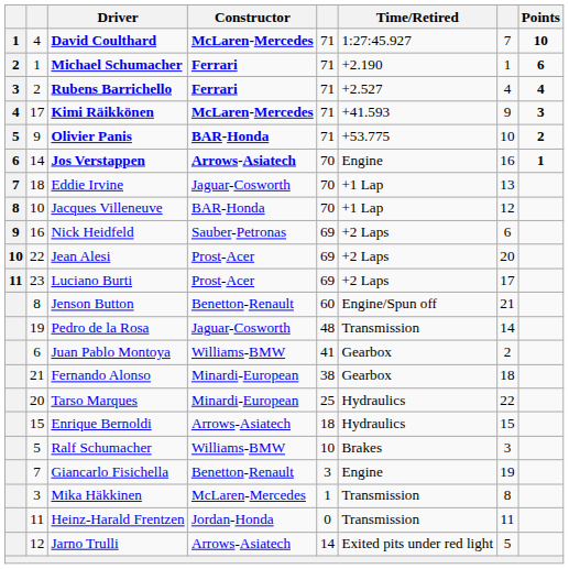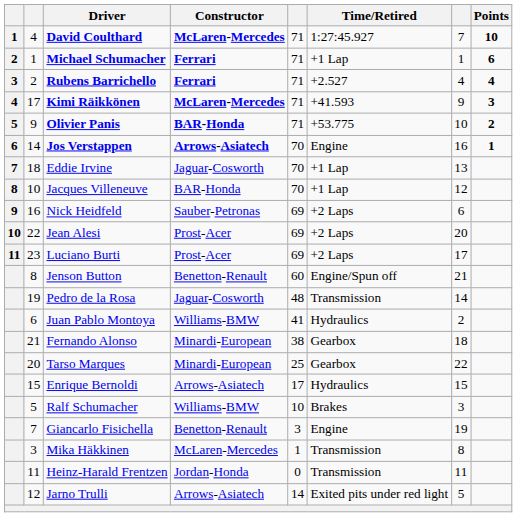 <table class="wikitable sortable" style="font-size: 85%;">
 <tr>
 <th scope="col"></th>
 <th scope="col"></th>
 <th scope="col">Driver</th>
 <th scope="col">Constructor</th>
 <th scope="col" class="unsortable"></th>
 <th scope="col" class="unsortable">Time/Retired</th>
 <th scope="col"></th>
 <th scope="col">Points</th>
 </tr>
 <tr>
 <th scope="row">1</th>
 <td align="center">4</td>
 <td data-sort-value="COU"> <strong><a href='#'>David Coulthard</a></strong></td>
 <td><strong><a href='#'>McLaren</a>-<a href='#'>Mercedes</a></strong></td>
 <td align="center">71</td>
 <td>1:27:45.927</td>
 <td align="center">7</td>
 <td align="center"><strong>10</strong></td>
 </tr>
 <tr>
 <th scope="row">2</th>
 <td align="center">1</td>
 <td data-sort-value="SCHM"> <strong><a href='#'>Michael Schumacher</a></strong></td>
 <td><strong><a href='#'>Ferrari</a></strong></td>
 <td align="center">71</td>
-<td>+2.190</td>
+<td>+1 Lap</td>
 <td align="center">1</td>
 <td align="center"><strong>6</strong></td>
 </tr>
 <tr>
 <th scope="row">3</th>
 <td align="center">2</td>
 <td data-sort-value="BAR"> <strong><a href='#'>Rubens Barrichello</a></strong></td>
 <td><strong><a href='#'>Ferrari</a></strong></td>
 <td align="center">71</td>
 <td>+2.527</td>
 <td align="center">4</td>
 <td align="center"><strong>4</strong></td>
 </tr>
 <tr>
 <th scope="row">4</th>
 <td align="center">17</td>
 <td data-sort-value="RAI"> <strong><a href='#'>Kimi Räikkönen</a></strong></td>
 <td><strong><a href='#'>McLaren</a>-<a href='#'>Mercedes</a></strong></td>
 <td align="center">71</td>
 <td>+41.593</td>
 <td align="center">9</td>
 <td align="center"><strong>3</strong></td>
 </tr>
 <tr>
 <th scope="row">5</th>
 <td align="center">9</td>
 <td data-sort-value="PAN"> <strong><a href='#'>Olivier Panis</a></strong></td>
 <td><strong><a href='#'>BAR</a>-<a href='#'>Honda</a></strong></td>
 <td align="center">71</td>
 <td>+53.775</td>
 <td align="center">10</td>
 <td align="center"><strong>2</strong></td>
 </tr>
 <tr>
 <th scope="row">6</th>
 <td align="center">14</td>
 <td data-sort-value="VER"> <strong><a href='#'>Jos Verstappen</a></strong></td>
 <td><strong><a href='#'>Arrows</a>-<a href='#'>Asiatech</a></strong></td>
 <td align="center">70</td>
 <td>Engine</td>
 <td align="center">16</td>
 <td align="center"><strong>1</strong></td>
 </tr>
 <tr>
 <th scope="row">7</th>
 <td align="center">18</td>
 <td data-sort-value="IRV"> <a href='#'>Eddie Irvine</a></td>
 <td><a href='#'>Jaguar</a>-<a href='#'>Cosworth</a></td>
 <td align="center">70</td>
 <td>+1 Lap</td>
 <td align="center">13</td>
 <td> </td>
 </tr>
 <tr>
 <th scope="row">8</th>
 <td align="center">10</td>
 <td data-sort-value="VIL"> <a href='#'>Jacques Villeneuve</a></td>
 <td><a href='#'>BAR</a>-<a href='#'>Honda</a></td>
 <td align="center">70</td>
 <td>+1 Lap</td>
 <td align="center">12</td>
 <td> </td>
 </tr>
 <tr>
 <th scope="row">9</th>
 <td align="center">16</td>
 <td data-sort-value="HEI"> <a href='#'>Nick Heidfeld</a></td>
 <td><a href='#'>Sauber</a>-<a href='#'>Petronas</a></td>
 <td align="center">69</td>
 <td>+2 Laps</td>
 <td align="center">6</td>
 <td> </td>
 </tr>
 <tr>
 <th scope="row">10</th>
 <td align="center">22</td>
 <td data-sort-value="ALE"> <a href='#'>Jean Alesi</a></td>
 <td><a href='#'>Prost</a>-<a href='#'>Acer</a></td>
 <td align="center">69</td>
 <td>+2 Laps</td>
 <td align="center">20</td>
 <td> </td>
 </tr>
 <tr>
 <th scope="row">11</th>
 <td align="center">23</td>
 <td data-sort-value="BUR"> <a href='#'>Luciano Burti</a></td>
 <td><a href='#'>Prost</a>-<a href='#'>Acer</a></td>
 <td align="center">69</td>
 <td>+2 Laps</td>
 <td align="center">17</td>
 <td> </td>
 </tr>
 <tr>
 <th scope="row" data-sort-value="12"></th>
 <td align="center">8</td>
 <td data-sort-value="BUT"> <a href='#'>Jenson Button</a></td>
 <td><a href='#'>Benetton</a>-<a href='#'>Renault</a></td>
 <td align="center">60</td>
 <td>Engine/Spun off</td>
 <td align="center">21</td>
 <td> </td>
 </tr>
 <tr>
 <th scope="row" data-sort-value="13"></th>
 <td align="center">19</td>
 <td data-sort-value="DLR"> <a href='#'>Pedro de la Rosa</a></td>
 <td><a href='#'>Jaguar</a>-<a href='#'>Cosworth</a></td>
 <td align="center">48</td>
 <td>Transmission</td>
 <td align="center">14</td>
 <td> </td>
 </tr>
 <tr>
 <th scope="row" data-sort-value="14"></th>
 <td align="center">6</td>
 <td data-sort-value="MON"> <a href='#'>Juan Pablo Montoya</a></td>
 <td><a href='#'>Williams</a>-<a href='#'>BMW</a></td>
 <td align="center">41</td>
-<td>Gearbox</td>
+<td>Hydraulics</td>
 <td align="center">2</td>
 <td> </td>
 </tr>
 <tr>
 <th scope="row" data-sort-value="15"></th>
 <td align="center">21</td>
 <td data-sort-value="ALO"> <a href='#'>Fernando Alonso</a></td>
 <td><a href='#'>Minardi</a>-<a href='#'>European</a></td>
 <td align="center">38</td>
 <td>Gearbox</td>
 <td align="center">18</td>
 <td> </td>
 </tr>
 <tr>
 <th scope="row" data-sort-value="16"></th>
 <td align="center">20</td>
 <td data-sort-value="MAR"> <a href='#'>Tarso Marques</a></td>
 <td><a href='#'>Minardi</a>-<a href='#'>European</a></td>
 <td align="center">25</td>
-<td>Hydraulics</td>
+<td>Gearbox</td>
 <td align="center">22</td>
 <td> </td>
 </tr>
 <tr>
 <th scope="row" data-sort-value="17"></th>
 <td align="center">15</td>
 <td data-sort-value="BER"> <a href='#'>Enrique Bernoldi</a></td>
 <td><a href='#'>Arrows</a>-<a href='#'>Asiatech</a></td>
-<td align="center">18</td>
+<td align="center">17</td>
 <td>Hydraulics</td>
 <td align="center">15</td>
 <td> </td>
 </tr>
 <tr>
 <th scope="row" data-sort-value="18"></th>
 <td align="center">5</td>
 <td data-sort-value="SCHR"> <a href='#'>Ralf Schumacher</a></td>
 <td><a href='#'>Williams</a>-<a href='#'>BMW</a></td>
 <td align="center">10</td>
 <td>Brakes</td>
 <td align="center">3</td>
 <td> </td>
 </tr>
 <tr>
 <th scope="row" data-sort-value="19"></th>
 <td align="center">7</td>
 <td data-sort-value="FIS"> <a href='#'>Giancarlo Fisichella</a></td>
 <td><a href='#'>Benetton</a>-<a href='#'>Renault</a></td>
 <td align="center">3</td>
 <td>Engine</td>
 <td align="center">19</td>
 <td> </td>
 </tr>
 <tr>
 <th scope="row" data-sort-value="20"></th>
 <td align="center">3</td>
 <td data-sort-value="HAK"> <a href='#'>Mika Häkkinen</a></td>
 <td><a href='#'>McLaren</a>-<a href='#'>Mercedes</a></td>
 <td align="center">1</td>
 <td>Transmission</td>
 <td align="center">8</td>
 <td> </td>
 </tr>
 <tr>
 <th scope="row" data-sort-value="21"></th>
 <td align="center">11</td>
 <td data-sort-value="FRE"> <a href='#'>Heinz-Harald Frentzen</a></td>
 <td><a href='#'>Jordan</a>-<a href='#'>Honda</a></td>
 <td align="center">0</td>
 <td>Transmission</td>
 <td align="center">11</td>
 <td> </td>
 </tr>
 <tr>
 <th scope="row" data-sort-value="22"></th>
 <td align="center">12</td>
 <td data-sort-value="TRU"> <a href='#'>Jarno Trulli</a></td>
 <td><a href='#'>Arrows</a>-<a href='#'>Asiatech</a></td>
 <td align="center">14</td>
 <td>Exited pits under red light</td>
 <td align="center">5</td>
 <td> </td>
 </tr>
 <tr class="sortbottom">
 <th colspan="8"></th>
 </tr>
 </table>
